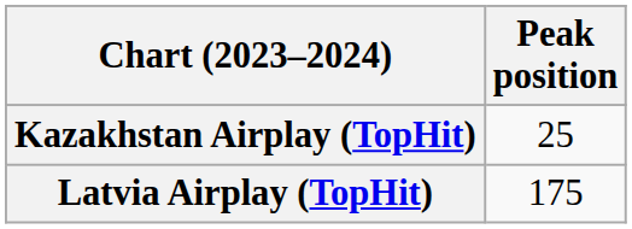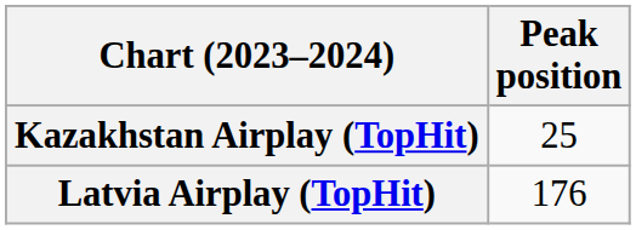 <table class="wikitable sortable plainrowheaders" style="text-align:center">
 <tr>
 <th scope="col">Chart (2023–2024)</th>
 <th scope="col">Peak<br>position</th>
 </tr>
 <tr>
 <th scope="row">Kazakhstan Airplay (<a href='#'>TopHit</a>)</th>
 <td>25</td>
 </tr>
 <tr>
 <th scope="row">Latvia Airplay (<a href='#'>TopHit</a>)</th>
-<td>175</td>
+<td>176</td>
 </tr>
 </table>
